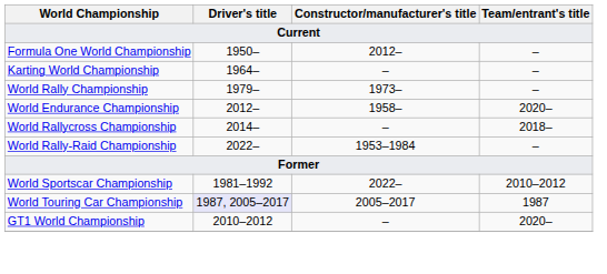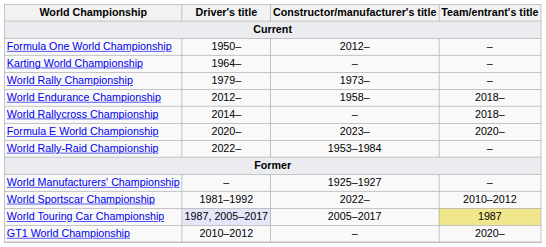 <table class="sortable wikitable">
 <tr>
 <th>World Championship</th>
 <th>Driver's title</th>
 <th>Constructor/manufacturer's title</th>
 <th>Team/entrant's title</th>
 </tr>
 <tr>
 <td colspan=4 style="background-color:#EAECF0; text-align:center"><strong>Current</strong></td>
 </tr>
 <tr>
 <td><a href='#'>Formula One World Championship</a></td>
 <td align=center>1950–</td>
 <td align=center>2012–</td>
 <td align=center>–</td>
 </tr>
 <tr>
 <td><a href='#'>Karting World Championship</a></td>
 <td align=center>1964–</td>
 <td align=center>–</td>
 <td align=center>–</td>
 </tr>
 <tr>
 <td><a href='#'>World Rally Championship</a></td>
 <td align=center>1979–</td>
 <td align=center>1973–</td>
 <td align=center>–</td>
 </tr>
 <tr>
 <td><a href='#'>World Endurance Championship</a></td>
 <td align=center>2012–</td>
 <td align=center>1958–</td>
-<td align=center>2020–</td>
+<td align=center>2018–</td>
 </tr>
 <tr>
 <td><a href='#'>World Rallycross Championship</a></td>
 <td align=center>2014–</td>
 <td align=center>–</td>
 <td align=center>2018–</td>
+</tr>
+<tr>
+<td><a href='#'>Formula E World Championship</a></td>
+<td align=center>2020–</td>
+<td align=center>2023–</td>
+<td align=center>2020–</td>
 </tr>
 <tr>
 <td><a href='#'>World Rally-Raid Championship</a></td>
 <td align=center>2022–</td>
 <td align=center>1953–1984</td>
 <td align=center>–</td>
 </tr>
 <tr>
 <td colspan=4 style="background-color:#EAECF0; text-align:center"><strong>Former</strong></td>
 </tr>
 <tr>
+<td><a href='#'>World Manufacturers' Championship</a></td>
+<td align=center>–</td>
+<td align=center>1925–1927</td>
+<td align=center>–</td>
+</tr>
+<tr>
 <td><a href='#'>World Sportscar Championship</a></td>
 <td align=center>1981–1992</td>
 <td align=center>2022–</td>
 <td align=center>2010–2012</td>
 </tr>
 <tr>
 <td><a href='#'>World Touring Car Championship</a></td>
 <td align=center style="background: lavender;">1987, 2005–2017</td>
 <td align=center>2005–2017</td>
-<td align=center>1987</td>
+<td align=center style="background: khaki;">1987</td>
 </tr>
 <tr>
 <td><a href='#'>GT1 World Championship</a></td>
 <td align=center>2010–2012</td>
 <td align=center>–</td>
 <td align=center>2020–</td>
 </tr>
 <tr>
 </tr>
 </table>
